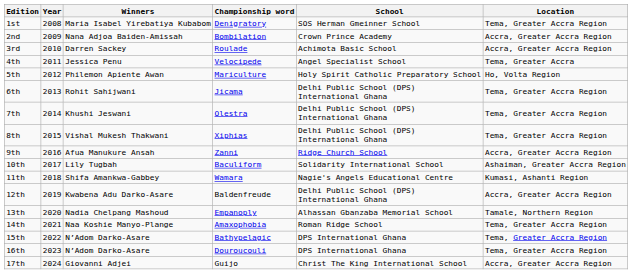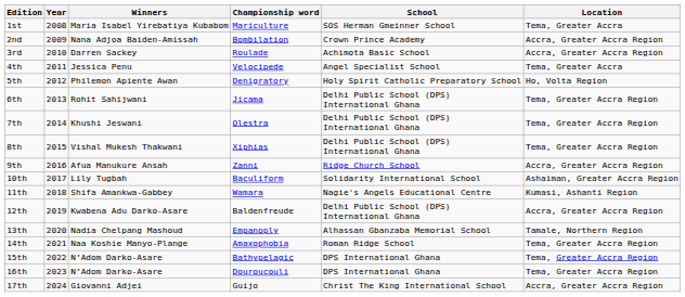 <table class="wikitable">
 <tr>
 <th>Edition</th>
 <th>Year</th>
 <th>Winners</th>
 <th>Championship word</th>
 <th>School</th>
 <th>Location</th>
 </tr>
 <tr>
 <td>1st</td>
 <td>2008</td>
 <td>Maria Isabel Yirebatiya Kubabom</td>
-<td><a href='#'>Denigratory</a></td>
+<td><a href='#'>Mariculture</a></td>
 <td>SOS Herman Gmeinner School</td>
-<td>Tema, Greater Accra Region</td>
+<td>Tema, Greater Accra</td>
 </tr>
 <tr>
 <td>2nd</td>
 <td>2009</td>
 <td>Nana Adjoa Baiden-Amissah</td>
 <td><a href='#'>Bombilation</a></td>
 <td>Crown Prince Academy</td>
 <td>Accra, Greater Accra Region</td>
 </tr>
 <tr>
 <td>3rd</td>
 <td>2010</td>
 <td>Darren Sackey</td>
 <td><a href='#'>Roulade</a></td>
 <td>Achimota Basic School</td>
 <td>Accra, Greater Accra Region</td>
 </tr>
 <tr>
 <td>4th</td>
 <td>2011</td>
 <td>Jessica Penu</td>
 <td><a href='#'>Velocipede</a></td>
 <td>Angel Specialist School</td>
 <td>Tema, Greater Accra</td>
 </tr>
 <tr>
 <td>5th</td>
 <td>2012</td>
 <td>Philemon Apiente Awan</td>
-<td><a href='#'>Mariculture</a></td>
+<td><a href='#'>Denigratory</a></td>
 <td>Holy Spirit Catholic Preparatory School</td>
 <td>Ho, Volta Region</td>
 </tr>
 <tr>
 <td>6th</td>
 <td>2013</td>
 <td>Rohit Sahijwani</td>
 <td><a href='#'>Jicama</a></td>
 <td>Delhi Public School (DPS)<br>International Ghana</td>
 <td>Tema, Greater Accra Region</td>
 </tr>
 <tr>
 <td>7th</td>
 <td>2014</td>
 <td>Khushi Jeswani</td>
 <td><a href='#'>Olestra</a></td>
 <td>Delhi Public School (DPS)<br>International Ghana</td>
 <td>Tema, Greater Accra Region</td>
 </tr>
 <tr>
 <td>8th</td>
 <td>2015</td>
 <td>Vishal Mukesh Thakwani</td>
 <td><a href='#'>Xiphias</a></td>
 <td>Delhi Public School (DPS)<br>International Ghana</td>
 <td>Tema, Greater Accra Region</td>
 </tr>
 <tr>
 <td>9th</td>
 <td>2016</td>
 <td>Afua Manukure Ansah</td>
 <td><a href='#'>Zanni</a></td>
 <td><a href='#'>Ridge Church School</a></td>
 <td>Accra, Greater Accra Region</td>
 </tr>
 <tr>
 <td>10th</td>
 <td>2017</td>
 <td>Lily Tugbah</td>
 <td><a href='#'>Baculiform</a></td>
 <td>Solidarity International School</td>
 <td>Ashaiman, Greater Accra Region</td>
 </tr>
 <tr>
 <td>11th</td>
 <td>2018</td>
 <td>Shifa Amankwa-Gabbey</td>
 <td><a href='#'>Wamara</a></td>
 <td>Nagie's Angels Educational Centre</td>
 <td>Kumasi, Ashanti Region</td>
 </tr>
 <tr>
 <td>12th</td>
 <td>2019</td>
 <td>Kwabena Adu Darko-Asare</td>
 <td>Baldenfreude</td>
 <td>Delhi Public School (DPS)<br>International Ghana</td>
 <td>Accra, Greater Accra Region</td>
 </tr>
 <tr>
 <td>13th</td>
 <td>2020</td>
 <td>Nadia Chelpang Mashoud</td>
 <td><a href='#'>Empanoply</a></td>
 <td>Alhassan Gbanzaba Memorial School</td>
 <td>Tamale, Northern Region</td>
 </tr>
 <tr>
 <td>14th</td>
 <td>2021</td>
 <td>Naa Koshie Manyo-Plange</td>
 <td><a href='#'>Amaxophobia</a></td>
 <td>Roman Ridge School</td>
 <td>Tema, Greater Accra Region</td>
 </tr>
 <tr>
 <td>15th</td>
 <td>2022</td>
 <td>N’Adom Darko-Asare</td>
 <td><a href='#'>Bathypelagic</a></td>
 <td>DPS International Ghana</td>
 <td>Tema, <a href='#'>Greater Accra Region</a></td>
 </tr>
 <tr>
 <td>16th</td>
 <td>2023</td>
 <td>N’Adom Darko-Asare</td>
 <td><a href='#'>Douroucouli</a></td>
 <td>DPS International Ghana</td>
 <td>Tema, Greater Accra Region</td>
 </tr>
 <tr>
 <td>17th</td>
 <td>2024</td>
 <td>Giovanni Adjei</td>
 <td>Guijo</td>
 <td>Christ The King International School</td>
 <td>Accra, Greater Accra Region</td>
 </tr>
 </table>
